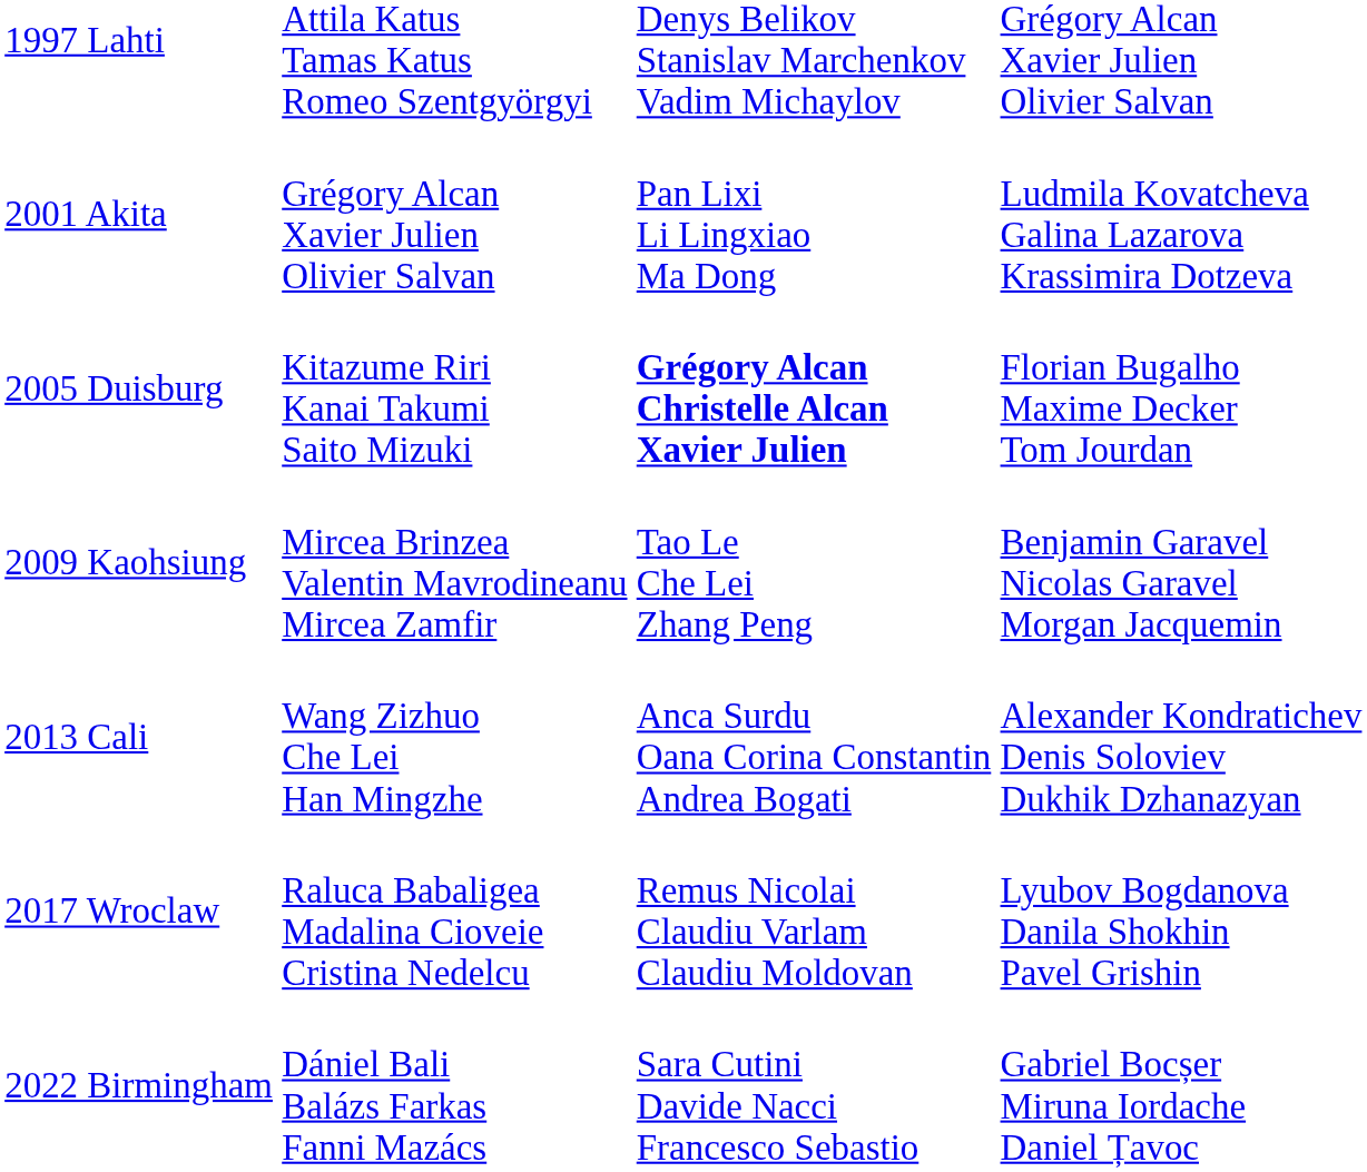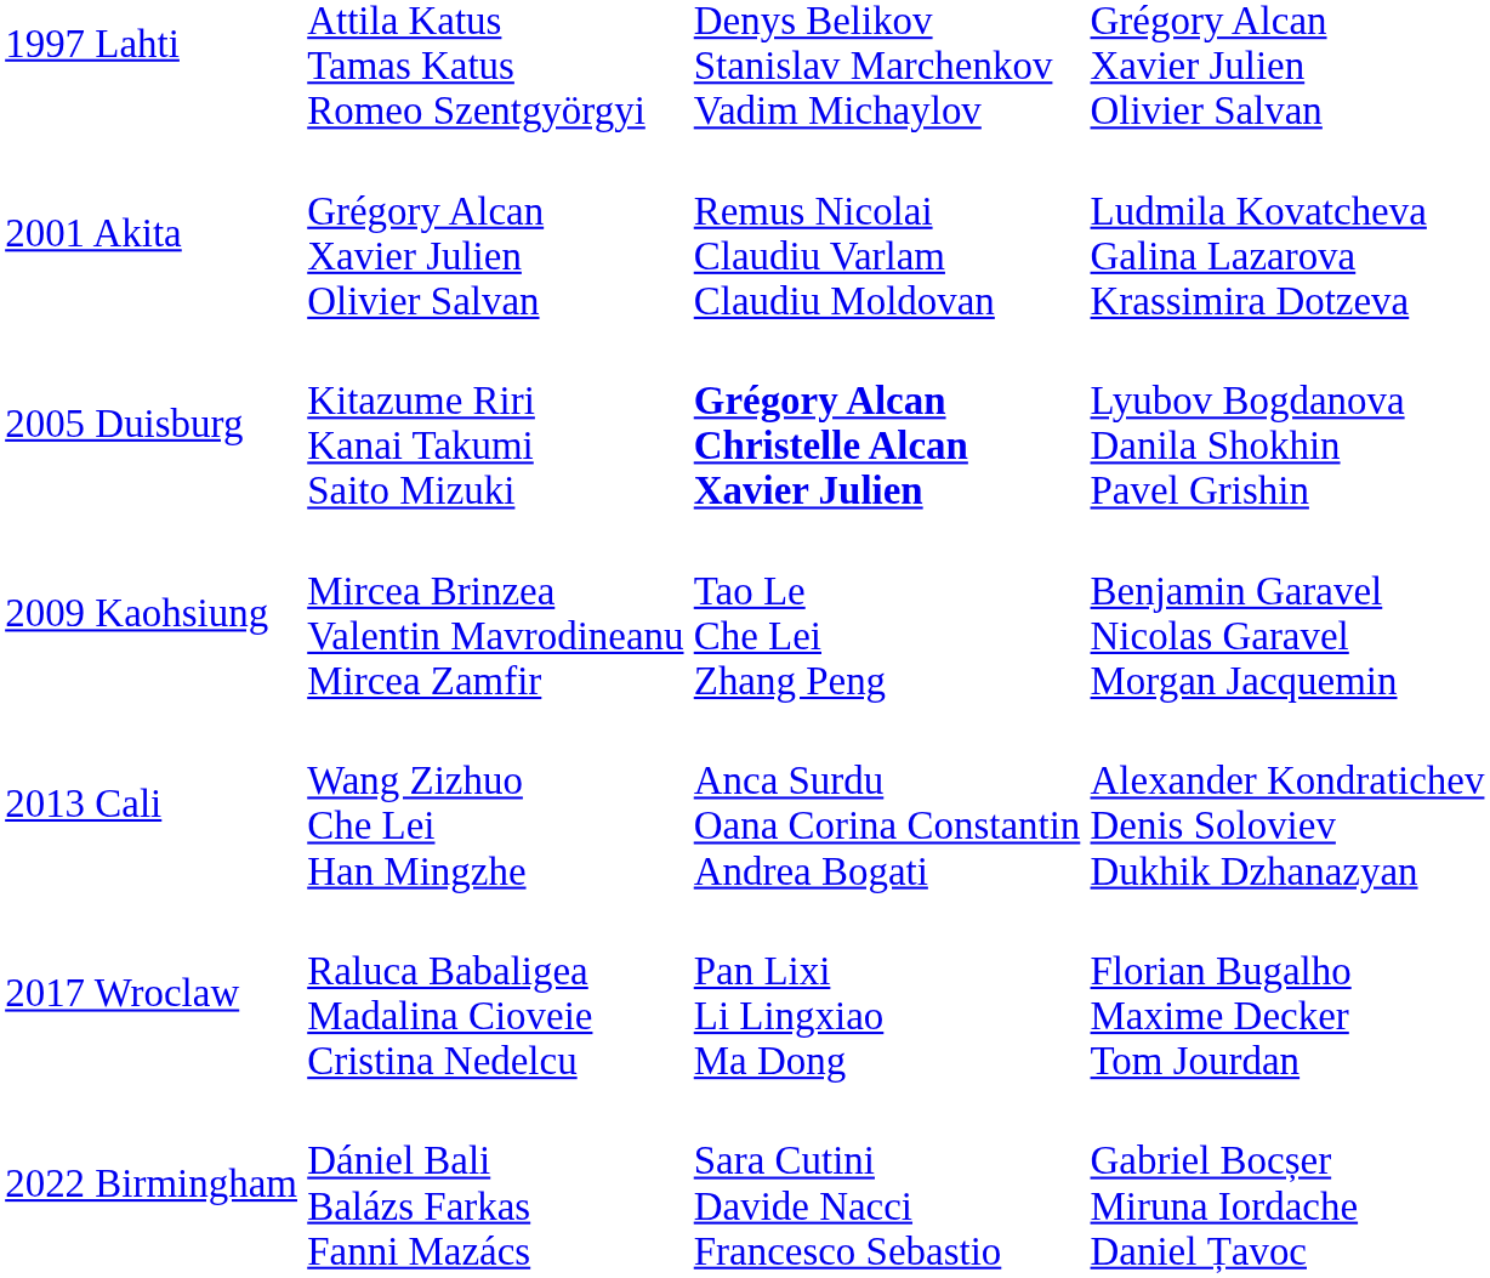 <table>
 <tr>
 <td><a href='#'>1997 Lahti</a></td>
 <td><br><a href='#'>Attila Katus</a><br><a href='#'>Tamas Katus</a><br><a href='#'>Romeo Szentgyörgyi</a></td>
 <td><br><a href='#'>Denys Belikov</a><br><a href='#'>Stanislav Marchenkov</a><br><a href='#'>Vadim Michaylov</a></td>
 <td><br><a href='#'>Grégory Alcan</a><br><a href='#'>Xavier Julien</a><br><a href='#'>Olivier Salvan</a></td>
 </tr>
 <tr>
 <td><a href='#'>2001 Akita</a></td>
 <td><br><a href='#'>Grégory Alcan</a><br><a href='#'>Xavier Julien</a><br><a href='#'>Olivier Salvan</a></td>
-<td><br> <a href='#'>Pan Lixi</a><br><a href='#'>Li Lingxiao</a><br><a href='#'>Ma Dong</a></td>
+<td><br><a href='#'>Remus Nicolai</a><br><a href='#'>Claudiu Varlam</a><br><a href='#'>Claudiu Moldovan</a></td>
 <td><br><a href='#'>Ludmila Kovatcheva</a><br><a href='#'>Galina Lazarova</a><br><a href='#'>Krassimira Dotzeva</a></td>
 </tr>
 <tr>
 <td><a href='#'>2005 Duisburg</a></td>
 <td><br> <a href='#'>Kitazume Riri</a> <br><a href='#'>Kanai Takumi</a> <br><a href='#'>Saito Mizuki</a></td>
 <td><strong><br><a href='#'>Grégory Alcan</a><br><a href='#'>Christelle Alcan</a><br><a href='#'>Xavier Julien</a></strong></td>
-<td><br> <a href='#'>Florian Bugalho</a><br><a href='#'>Maxime Decker</a><br><a href='#'>Tom Jourdan</a></td>
+<td><br><a href='#'>Lyubov Bogdanova</a><br><a href='#'>Danila Shokhin</a><br><a href='#'>Pavel Grishin</a></td>
 </tr>
 <tr>
 <td><a href='#'>2009 Kaohsiung</a></td>
 <td><br><a href='#'>Mircea Brinzea</a><br><a href='#'>Valentin Mavrodineanu</a><br><a href='#'>Mircea Zamfir</a></td>
 <td><br><a href='#'>Tao Le</a><br><a href='#'>Che Lei</a><br><a href='#'>Zhang Peng</a></td>
 <td><br><a href='#'>Benjamin Garavel</a><br><a href='#'>Nicolas Garavel</a><br><a href='#'>Morgan Jacquemin</a></td>
 </tr>
 <tr>
 <td><a href='#'>2013 Cali</a></td>
 <td><br><a href='#'>Wang Zizhuo</a><br><a href='#'>Che Lei</a><br><a href='#'>Han Mingzhe</a></td>
 <td><br><a href='#'>Anca Surdu</a><br><a href='#'>Oana Corina Constantin</a><br><a href='#'>Andrea Bogati</a></td>
 <td><br><a href='#'>Alexander Kondratichev</a><br><a href='#'>Denis Soloviev</a><br><a href='#'>Dukhik Dzhanazyan</a></td>
 </tr>
 <tr>
 <td><a href='#'>2017 Wroclaw</a></td>
 <td><br><a href='#'>Raluca Babaligea</a><br><a href='#'>Madalina Cioveie</a><br><a href='#'>Cristina Nedelcu</a></td>
-<td><br><a href='#'>Remus Nicolai</a><br><a href='#'>Claudiu Varlam</a><br><a href='#'>Claudiu Moldovan</a></td>
-<td><br><a href='#'>Lyubov Bogdanova</a><br><a href='#'>Danila Shokhin</a><br><a href='#'>Pavel Grishin</a></td>
+<td><br> <a href='#'>Pan Lixi</a><br><a href='#'>Li Lingxiao</a><br><a href='#'>Ma Dong</a></td>
+<td><br> <a href='#'>Florian Bugalho</a><br><a href='#'>Maxime Decker</a><br><a href='#'>Tom Jourdan</a></td>
 </tr>
 <tr>
 <td><a href='#'>2022 Birmingham</a></td>
 <td><br> <a href='#'>Dániel Bali</a> <br><a href='#'>Balázs Farkas</a> <br><a href='#'>Fanni Mazács</a></td>
 <td><br> <a href='#'>Sara Cutini</a><br><a href='#'>Davide Nacci</a><br><a href='#'>Francesco Sebastio</a></td>
 <td><br> <a href='#'>Gabriel Bocșer</a><br><a href='#'>Miruna Iordache</a><br><a href='#'>Daniel Țavoc</a></td>
 </tr>
 </table>
